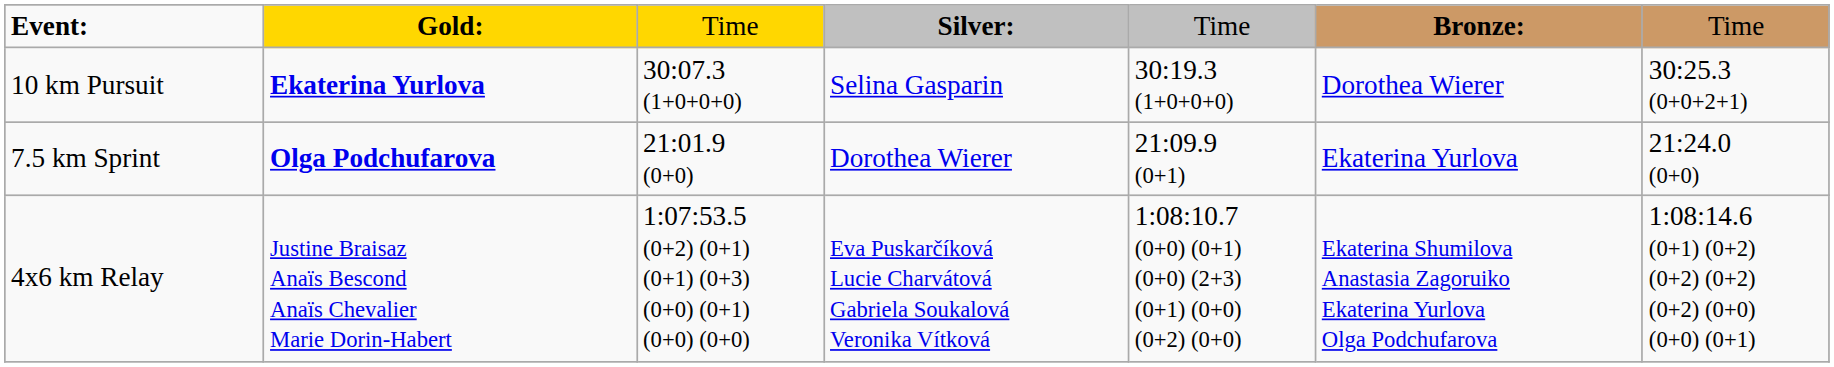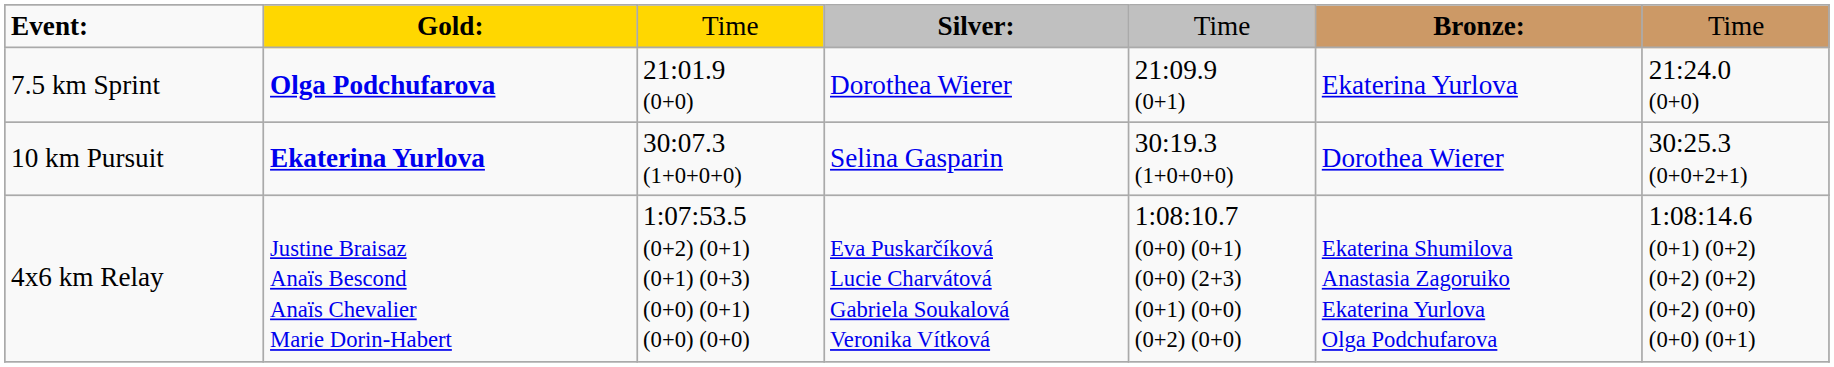 <table class="wikitable" width=85%>
 <tr>
 <td><strong>Event:</strong></td>
 <td style="text-align:center;background-color:gold;"><strong>Gold:</strong></td>
 <td style="text-align:center;background-color:gold;">Time</td>
 <td style="text-align:center;background-color:silver;"><strong>Silver:</strong></td>
 <td style="text-align:center;background-color:silver;">Time</td>
 <td style="text-align:center;background-color:#CC9966;"><strong>Bronze:</strong></td>
 <td style="text-align:center;background-color:#CC9966;">Time</td>
 </tr>
 <tr>
+<td>7.5 km Sprint<br></td>
+<td><strong><a href='#'>Olga Podchufarova</a></strong><br><small></small></td>
+<td>21:01.9<br><small>(0+0)</small></td>
+<td><a href='#'>Dorothea Wierer</a><br><small></small></td>
+<td>21:09.9<br><small>(0+1)</small></td>
+<td><a href='#'>Ekaterina Yurlova</a><br><small></small></td>
+<td>21:24.0<br><small>(0+0)</small></td>
+</tr>
+<tr>
 <td>10 km Pursuit<br></td>
 <td><strong><a href='#'>Ekaterina Yurlova</a></strong><br><small></small></td>
 <td>30:07.3<br><small>(1+0+0+0)</small></td>
 <td><a href='#'>Selina Gasparin</a><br><small></small></td>
 <td>30:19.3<br><small>(1+0+0+0)</small></td>
 <td><a href='#'>Dorothea Wierer</a><br><small></small></td>
 <td>30:25.3<br><small>(0+0+2+1)</small></td>
-</tr>
-<tr>
-<td>7.5 km Sprint<br></td>
-<td><strong><a href='#'>Olga Podchufarova</a></strong><br><small></small></td>
-<td>21:01.9<br><small>(0+0)</small></td>
-<td><a href='#'>Dorothea Wierer</a><br><small></small></td>
-<td>21:09.9<br><small>(0+1)</small></td>
-<td><a href='#'>Ekaterina Yurlova</a><br><small></small></td>
-<td>21:24.0<br><small>(0+0)</small></td>
 </tr>
 <tr>
 <td>4x6 km Relay<br></td>
 <td><strong></strong><br><small><a href='#'>Justine Braisaz</a><br><a href='#'>Anaïs Bescond</a><br><a href='#'>Anaïs Chevalier</a><br><a href='#'>Marie Dorin-Habert</a></small></td>
 <td>1:07:53.5<br><small>(0+2) (0+1)<br>(0+1) (0+3)<br>(0+0) (0+1)<br>(0+0) (0+0)</small></td>
 <td><br><small><a href='#'>Eva Puskarčíková</a><br><a href='#'>Lucie Charvátová</a><br><a href='#'>Gabriela Soukalová</a><br><a href='#'>Veronika Vítková</a></small></td>
 <td>1:08:10.7<br><small>(0+0) (0+1)<br>(0+0) (2+3)<br>(0+1) (0+0)<br>(0+2) (0+0)</small></td>
 <td><br><small><a href='#'>Ekaterina Shumilova</a><br><a href='#'>Anastasia Zagoruiko</a><br><a href='#'>Ekaterina Yurlova</a><br><a href='#'>Olga Podchufarova</a></small></td>
 <td>1:08:14.6<br><small>(0+1) (0+2)<br>(0+2) (0+2)<br>(0+2) (0+0)<br>(0+0) (0+1)</small></td>
 </tr>
 </table>
